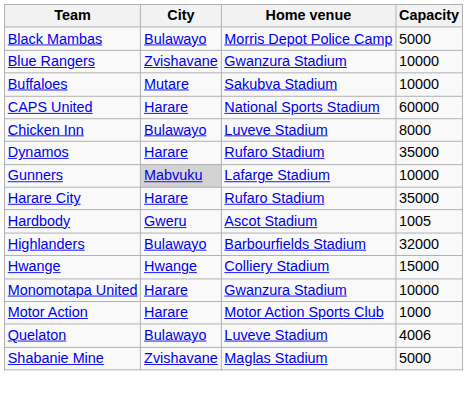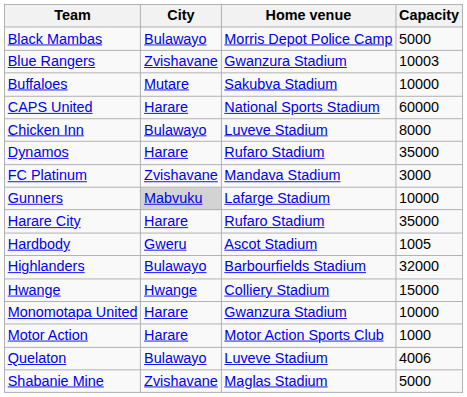 <table class="wikitable sortable" style="text-align: left;">
 <tr>
 <th>Team</th>
 <th>City</th>
 <th>Home venue</th>
 <th>Capacity</th>
 </tr>
 <tr>
 <td><a href='#'>Black Mambas</a></td>
 <td><a href='#'>Bulawayo</a></td>
 <td><a href='#'>Morris Depot Police Camp</a></td>
 <td>5000</td>
 </tr>
 <tr>
 <td><a href='#'>Blue Rangers</a></td>
 <td><a href='#'>Zvishavane</a></td>
 <td><a href='#'>Gwanzura Stadium</a></td>
-<td>10000</td>
+<td>10003</td>
 </tr>
 <tr>
 <td><a href='#'>Buffaloes</a></td>
 <td><a href='#'>Mutare</a></td>
 <td><a href='#'>Sakubva Stadium</a></td>
 <td>10000</td>
 </tr>
 <tr>
 <td><a href='#'>CAPS United</a></td>
 <td><a href='#'>Harare</a></td>
 <td><a href='#'>National Sports Stadium</a></td>
 <td>60000</td>
 </tr>
 <tr>
 <td><a href='#'>Chicken Inn</a></td>
 <td><a href='#'>Bulawayo</a></td>
 <td><a href='#'>Luveve Stadium</a></td>
 <td>8000</td>
 </tr>
 <tr>
 <td><a href='#'>Dynamos</a></td>
 <td><a href='#'>Harare</a></td>
 <td><a href='#'>Rufaro Stadium</a></td>
 <td>35000</td>
+</tr>
+<tr>
+<td><a href='#'>FC Platinum</a></td>
+<td><a href='#'>Zvishavane</a></td>
+<td><a href='#'>Mandava Stadium</a></td>
+<td>3000</td>
 </tr>
 <tr>
 <td><a href='#'>Gunners</a></td>
 <td style="background: lightgrey;"><a href='#'>Mabvuku</a></td>
 <td><a href='#'>Lafarge Stadium</a></td>
 <td>10000</td>
 </tr>
 <tr>
 <td><a href='#'>Harare City</a></td>
 <td><a href='#'>Harare</a></td>
 <td><a href='#'>Rufaro Stadium</a></td>
 <td>35000</td>
 </tr>
 <tr>
 <td><a href='#'>Hardbody</a></td>
 <td><a href='#'>Gweru</a></td>
 <td><a href='#'>Ascot Stadium</a></td>
 <td>1005</td>
 </tr>
 <tr>
 <td><a href='#'>Highlanders</a></td>
 <td><a href='#'>Bulawayo</a></td>
 <td><a href='#'>Barbourfields Stadium</a></td>
 <td>32000</td>
 </tr>
 <tr>
 <td><a href='#'>Hwange</a></td>
 <td><a href='#'>Hwange</a></td>
 <td><a href='#'>Colliery Stadium</a></td>
 <td>15000</td>
 </tr>
 <tr>
 <td><a href='#'>Monomotapa United</a></td>
 <td><a href='#'>Harare</a></td>
 <td><a href='#'>Gwanzura Stadium</a></td>
 <td>10000</td>
 </tr>
 <tr>
 <td><a href='#'>Motor Action</a></td>
 <td><a href='#'>Harare</a></td>
 <td><a href='#'>Motor Action Sports Club</a></td>
 <td>1000</td>
 </tr>
 <tr>
 <td><a href='#'>Quelaton</a></td>
 <td><a href='#'>Bulawayo</a></td>
 <td><a href='#'>Luveve Stadium</a></td>
 <td>4006</td>
 </tr>
 <tr>
 <td><a href='#'>Shabanie Mine</a></td>
 <td><a href='#'>Zvishavane</a></td>
 <td><a href='#'>Maglas Stadium</a></td>
 <td>5000</td>
 </tr>
 </table>
